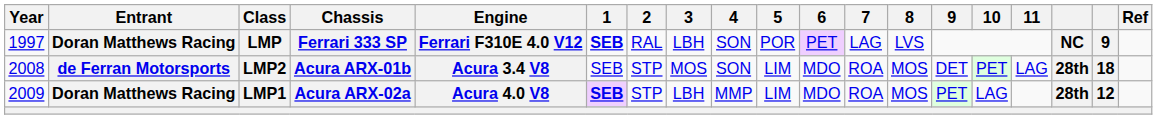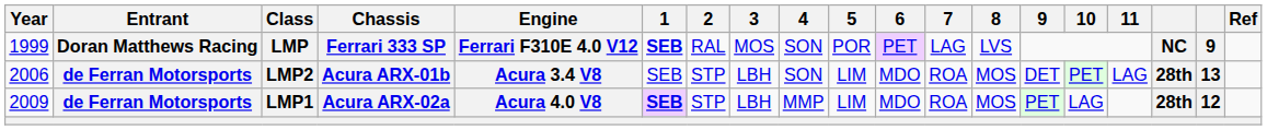 <table class="wikitable" style="text-align:center; font-size:85%">
 <tr>
 <th scope="col">Year</th>
 <th scope="col">Entrant</th>
 <th scope="col">Class</th>
 <th scope="col">Chassis</th>
 <th scope="col">Engine</th>
 <th scope="col">1</th>
 <th scope="col">2</th>
 <th scope="col">3</th>
 <th scope="col">4</th>
 <th scope="col">5</th>
 <th scope="col">6</th>
 <th scope="col">7</th>
 <th scope="col">8</th>
 <th scope="col">9</th>
 <th scope="col">10</th>
 <th scope="col">11</th>
 <th scope="col"></th>
 <th scope="col"></th>
 <th>Ref</th>
 </tr>
 <tr>
-<td><a href='#'>1997</a></td>
+<td><a href='#'>1999</a></td>
 <th nowrap>Doran Matthews Racing</th>
 <th>LMP</th>
 <th nowrap><a href='#'>Ferrari 333 SP</a></th>
 <th nowrap><a href='#'>Ferrari</a> F310E 4.0 <a href='#'>V12</a></th>
 <td><strong><a href='#'>SEB</a></strong></td>
 <td><a href='#'>RAL</a></td>
-<td><a href='#'>LBH</a></td>
+<td><a href='#'>MOS</a></td>
 <td><a href='#'>SON</a></td>
 <td><a href='#'>POR</a></td>
 <td style="background:#EFCFFF;"><a href='#'>PET</a><br></td>
 <td><a href='#'>LAG</a></td>
 <td><a href='#'>LVS</a></td>
 <td colspan=3></td>
 <th>NC</th>
 <th>9</th>
 <td></td>
 </tr>
 <tr>
-<td><a href='#'>2008</a></td>
+<td><a href='#'>2006</a></td>
 <th nowrap><a href='#'>de Ferran Motorsports</a></th>
 <th>LMP2</th>
 <th nowrap><a href='#'>Acura ARX-01b</a></th>
 <th nowrap><a href='#'>Acura</a> 3.4 <a href='#'>V8</a></th>
 <td><a href='#'>SEB</a></td>
 <td><a href='#'>STP</a></td>
-<td><a href='#'>MOS</a></td>
+<td><a href='#'>LBH</a></td>
 <td><a href='#'>SON</a></td>
 <td><a href='#'>LIM</a></td>
 <td><a href='#'>MDO</a></td>
 <td><a href='#'>ROA</a></td>
 <td><a href='#'>MOS</a></td>
 <td><a href='#'>DET</a></td>
 <td style="background:#DFFFDF;"><a href='#'>PET</a><br></td>
 <td><a href='#'>LAG</a></td>
 <th>28th</th>
-<th>18</th>
+<th>13</th>
 <td></td>
 </tr>
 <tr>
 <td><a href='#'>2009</a></td>
-<th nowrap>Doran Matthews Racing</th>
+<th nowrap><a href='#'>de Ferran Motorsports</a></th>
 <th>LMP1</th>
 <th nowrap><a href='#'>Acura ARX-02a</a></th>
 <th nowrap><a href='#'>Acura</a> 4.0 <a href='#'>V8</a></th>
 <td style="background:#EFCFFF;"><strong><a href='#'>SEB</a></strong><br></td>
 <td><a href='#'>STP</a></td>
 <td><a href='#'>LBH</a></td>
 <td><a href='#'>MMP</a></td>
 <td><a href='#'>LIM</a></td>
 <td><a href='#'>MDO</a></td>
 <td><a href='#'>ROA</a></td>
 <td><a href='#'>MOS</a></td>
 <td style="background:#DFFFDF;"><a href='#'>PET</a><br></td>
 <td><a href='#'>LAG</a></td>
 <td></td>
 <th>28th</th>
 <th>12</th>
 <td></td>
 </tr>
 <tr>
 <th colspan="19"></th>
 </tr>
 </table>
